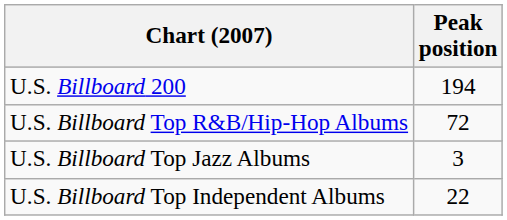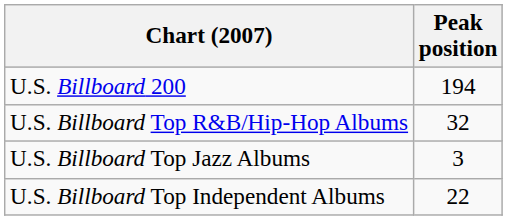 <table class="wikitable">
 <tr>
 <th align="center">Chart (2007)</th>
 <th align="center">Peak<br>position</th>
 </tr>
 <tr>
 <td align="left">U.S. <a href='#'><em>Billboard</em> 200</a></td>
 <td align="center">194</td>
 </tr>
 <tr>
 <td align="left">U.S. <em>Billboard</em> <a href='#'>Top R&B/Hip-Hop Albums</a></td>
-<td align="center">72</td>
+<td align="center">32</td>
 </tr>
 <tr>
 <td align="left">U.S. <em>Billboard</em> Top Jazz Albums</td>
 <td align="center">3</td>
 </tr>
 <tr>
 <td align="left">U.S. <em>Billboard</em> Top Independent Albums</td>
 <td align="center">22</td>
 </tr>
 </table>
